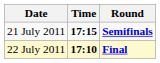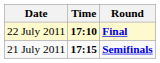 <table class="wikitable">
 <tr>
 <th>Date</th>
 <th>Time</th>
 <th>Round</th>
 </tr>
+<tr style=background:lemonchiffon>
+<td>22 July 2011</td>
+<td><strong>17:10</strong></td>
+<td><strong><a href='#'>Final</a></strong></td>
+</tr>
 <tr>
 <td>21 July 2011</td>
 <td><strong>17:15</strong></td>
 <td><strong><a href='#'>Semifinals</a></strong></td>
 </tr>
-<tr style=background:lemonchiffon>
-<td>22 July 2011</td>
-<td><strong>17:10</strong></td>
-<td><strong><a href='#'>Final</a></strong></td>
-</tr>
 </table>
